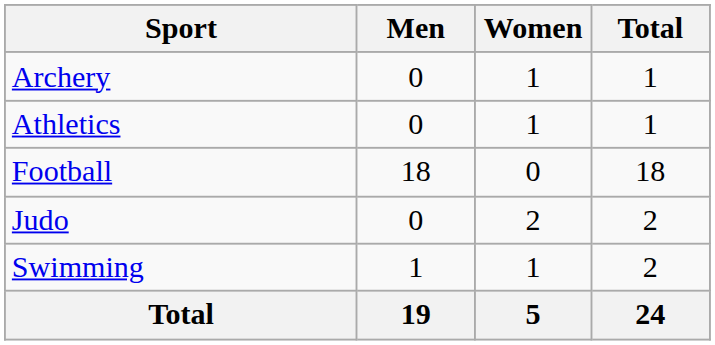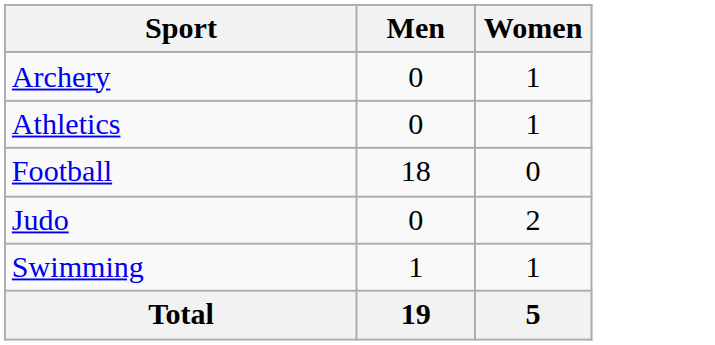 <table class="wikitable sortable" style="text-align:center;">
 <tr>
 <th width=180>Sport</th>
 <th width=55>Men</th>
 <th width=55>Women</th>
-<th width=55>Total</th>
 </tr>
 <tr>
 <td align=left><a href='#'>Archery</a></td>
 <td>0</td>
-<td>1</td>
 <td>1</td>
 </tr>
 <tr>
 <td align=left><a href='#'>Athletics</a></td>
 <td>0</td>
 <td>1</td>
-<td>1</td>
 </tr>
 <tr>
 <td align=left><a href='#'>Football</a></td>
 <td>18</td>
 <td>0</td>
-<td>18</td>
 </tr>
 <tr>
 <td align=left><a href='#'>Judo</a></td>
 <td>0</td>
-<td>2</td>
 <td>2</td>
 </tr>
 <tr>
 <td align=left><a href='#'>Swimming</a></td>
 <td>1</td>
 <td>1</td>
-<td>2</td>
 </tr>
 <tr>
 <th>Total</th>
 <th>19</th>
 <th>5</th>
-<th>24</th>
 </tr>
 </table>
